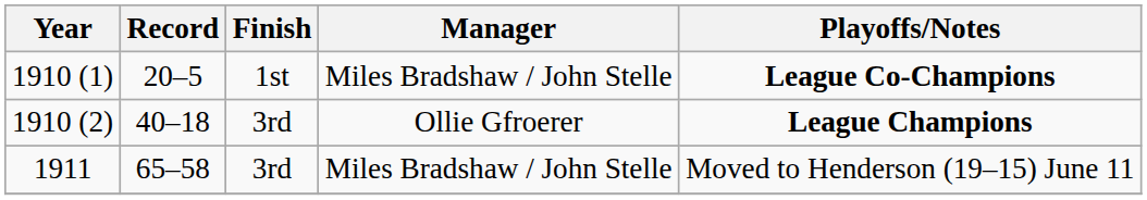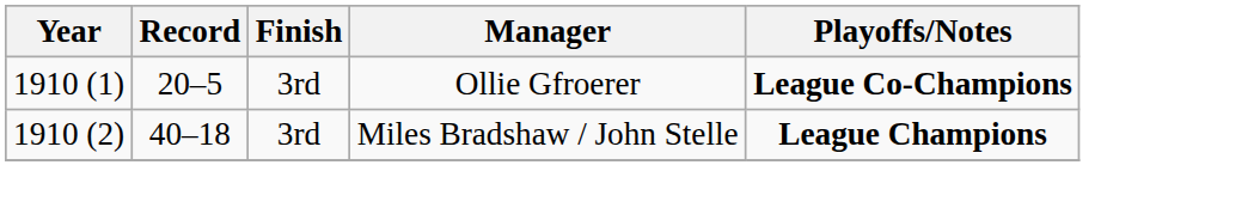 <table class="wikitable" style="text-align:center">
 <tr>
 <th>Year</th>
 <th>Record</th>
 <th>Finish</th>
 <th>Manager</th>
 <th>Playoffs/Notes</th>
 </tr>
 <tr align=center>
 <td>1910 (1)</td>
 <td>20–5</td>
-<td>1st</td>
-<td>Miles Bradshaw / John Stelle</td>
+<td>3rd</td>
+<td>Ollie Gfroerer</td>
 <td><strong>League Co-Champions</strong></td>
 </tr>
 <tr align=center>
 <td>1910 (2)</td>
 <td>40–18</td>
 <td>3rd</td>
-<td>Ollie Gfroerer</td>
+<td>Miles Bradshaw / John Stelle</td>
 <td><strong>League Champions</strong></td>
-</tr>
-<tr align=center>
-<td>1911</td>
-<td>65–58</td>
-<td>3rd</td>
-<td>Miles Bradshaw / John Stelle</td>
-<td>Moved to Henderson (19–15) June 11</td>
 </tr>
 <tr align=center>
 </tr>
 </table>
